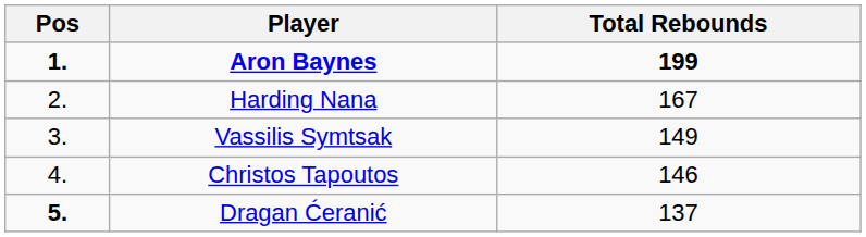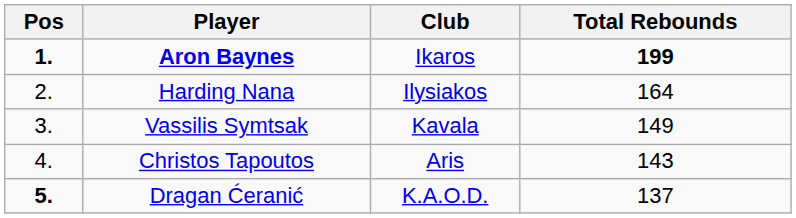 <table class="wikitable" style="text-align: center;" width="65%">
 <tr>
 <th>Pos</th>
 <th>Player</th>
+<th>Club</th>
 <th>Total Rebounds</th>
 </tr>
 <tr>
 <td align="center"><strong>1.</strong></td>
 <td> <strong><a href='#'>Aron Baynes</a></strong></td>
+<td><a href='#'>Ikaros</a></td>
 <td align="center"><strong>199</strong></td>
 </tr>
 <tr>
 <td align="center">2.</td>
 <td> <a href='#'>Harding Nana</a></td>
-<td align="center">167</td>
+<td><a href='#'>Ilysiakos</a></td>
+<td align="center">164</td>
 </tr>
 <tr>
 <td align="center">3.</td>
 <td> <a href='#'>Vassilis Symtsak</a></td>
+<td><a href='#'>Kavala</a></td>
 <td align="center">149</td>
 </tr>
 <tr>
 <td align="center">4.</td>
 <td> <a href='#'>Christos Tapoutos</a></td>
-<td align="center">146</td>
+<td><a href='#'>Aris</a></td>
+<td align="center">143</td>
 </tr>
 <tr>
 <td align="center"><strong>5.</strong></td>
 <td> <a href='#'>Dragan Ćeranić</a></td>
+<td><a href='#'>K.A.O.D.</a></td>
 <td align="center">137</td>
 </tr>
 </table>
